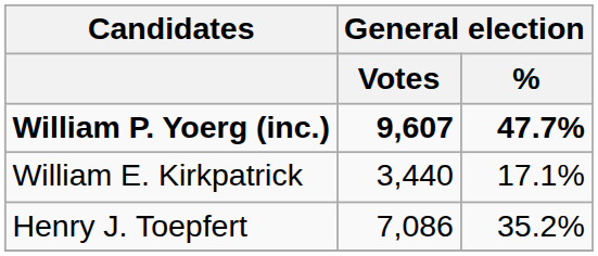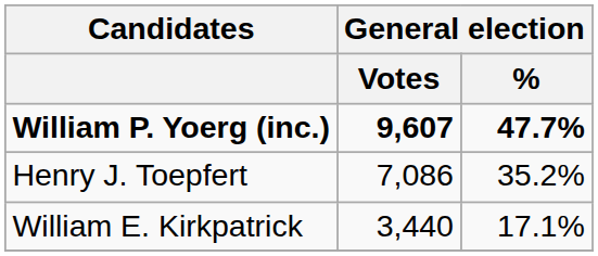 <table class=wikitable>
 <tr>
 <th colspan=1><strong>Candidates</strong></th>
 <th colspan=2><strong>General election</strong></th>
 </tr>
 <tr>
 <th></th>
 <th>Votes</th>
 <th>%</th>
 </tr>
 <tr>
 <td><strong>William P. Yoerg (inc.)</strong></td>
 <td align="right"><strong>9,607</strong></td>
 <td align="right"><strong>47.7%</strong></td>
 </tr>
 <tr>
+<td>Henry J. Toepfert</td>
+<td align="right">7,086</td>
+<td align="right">35.2%</td>
+</tr>
+<tr>
 <td>William E. Kirkpatrick</td>
 <td align="right">3,440</td>
 <td align="right">17.1%</td>
 </tr>
 <tr>
-<td>Henry J. Toepfert</td>
-<td align="right">7,086</td>
-<td align="right">35.2%</td>
-</tr>
-<tr>
 </tr>
 </table>
